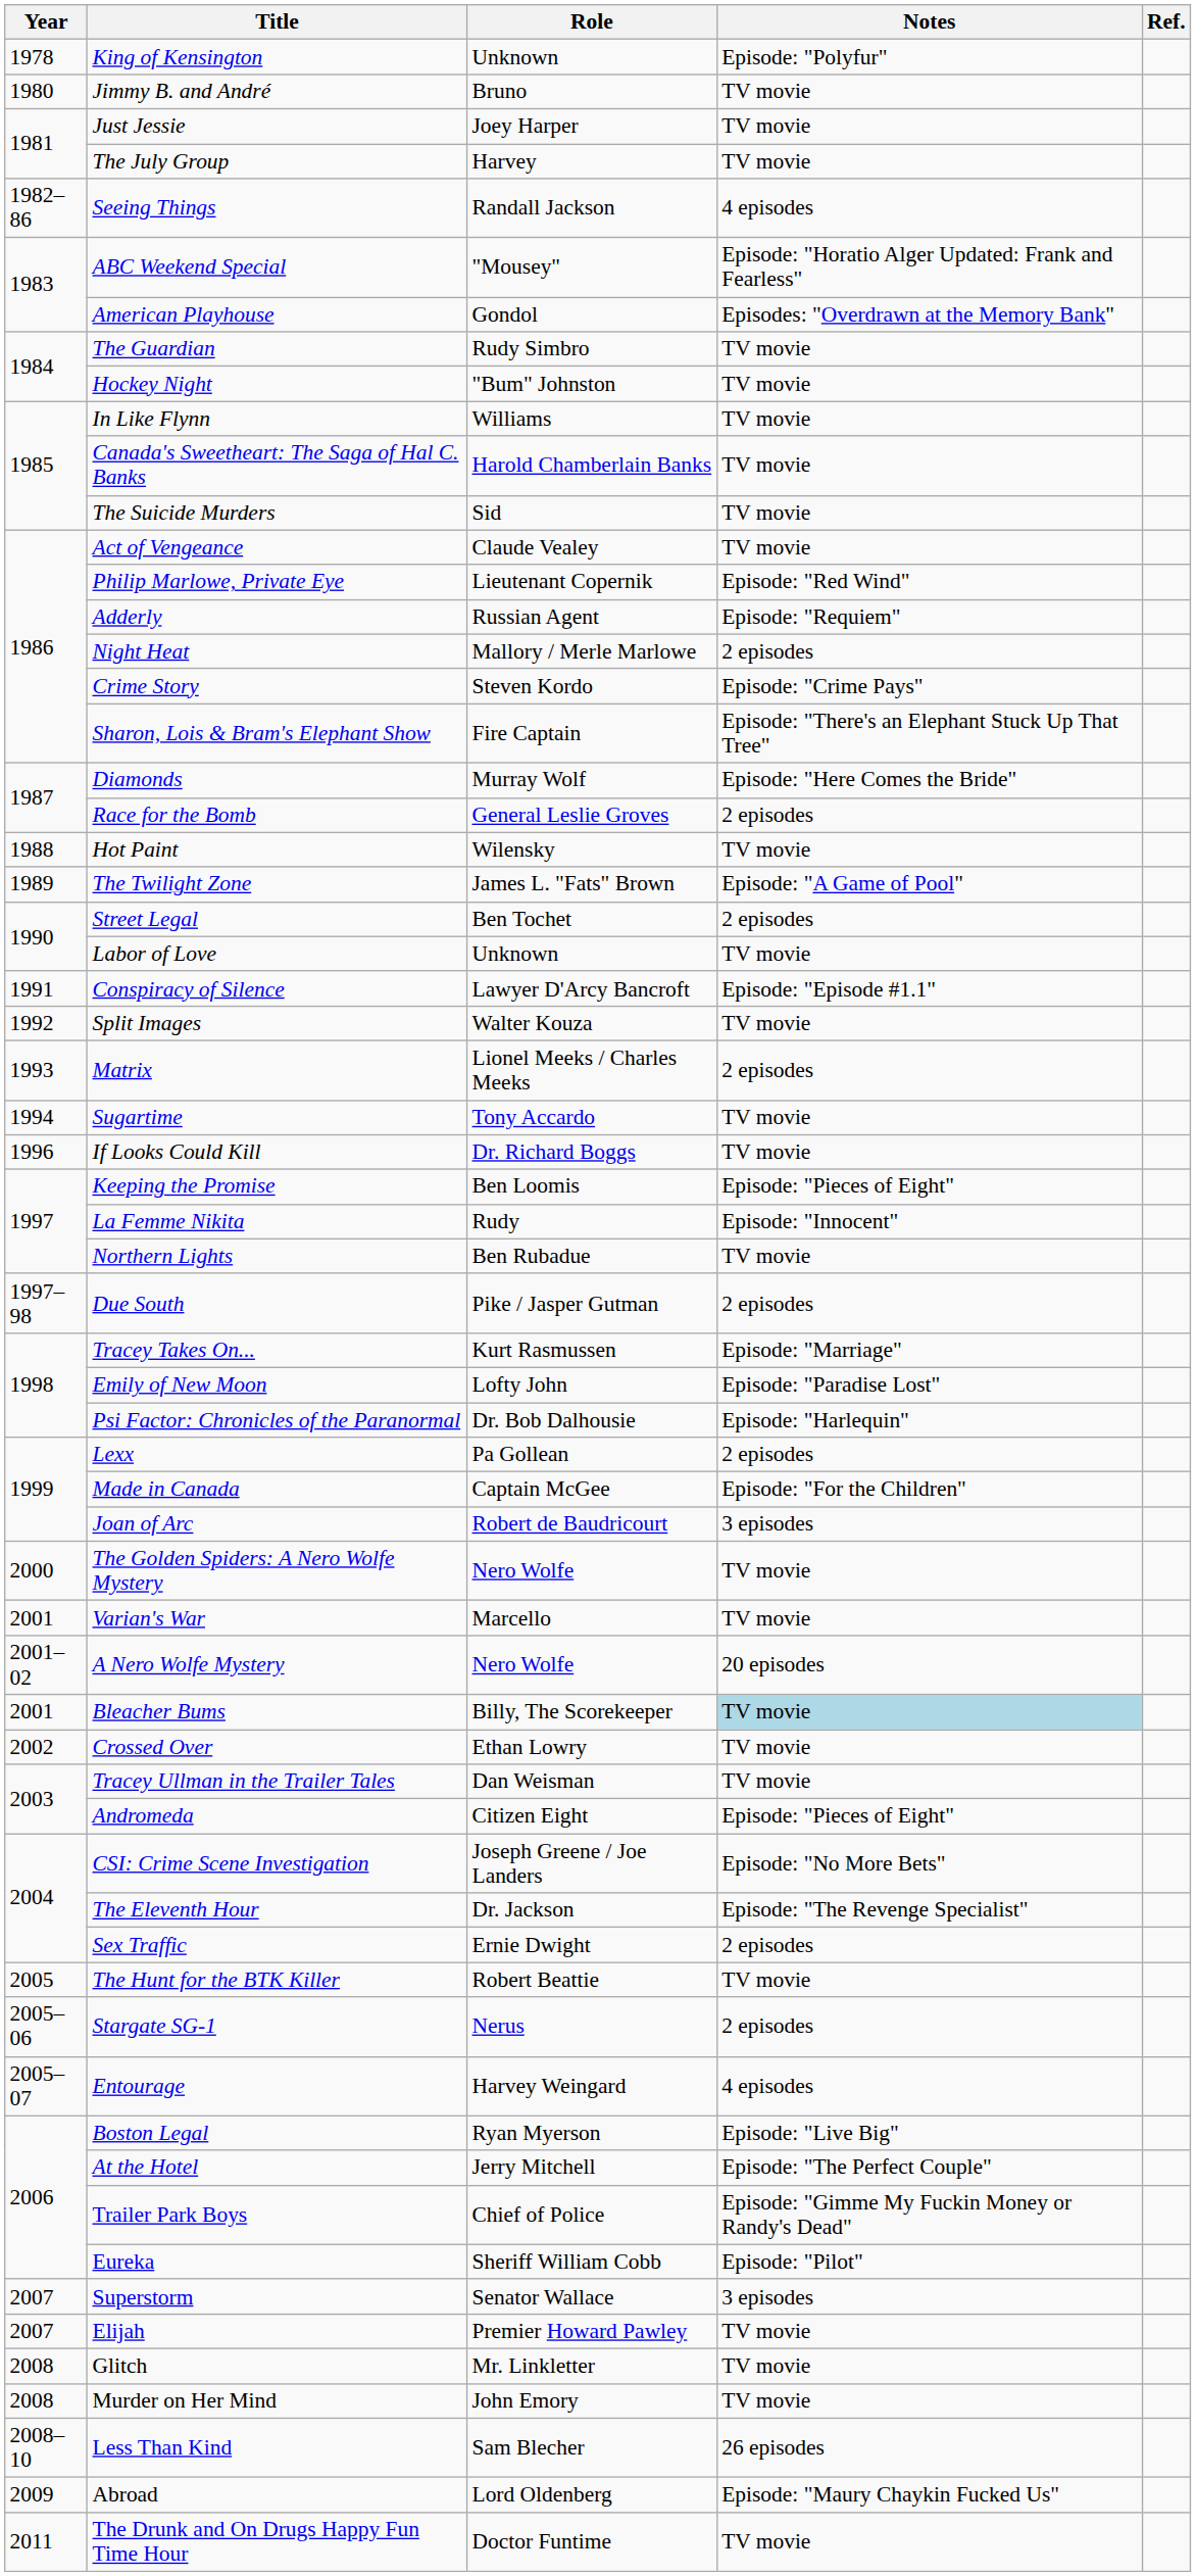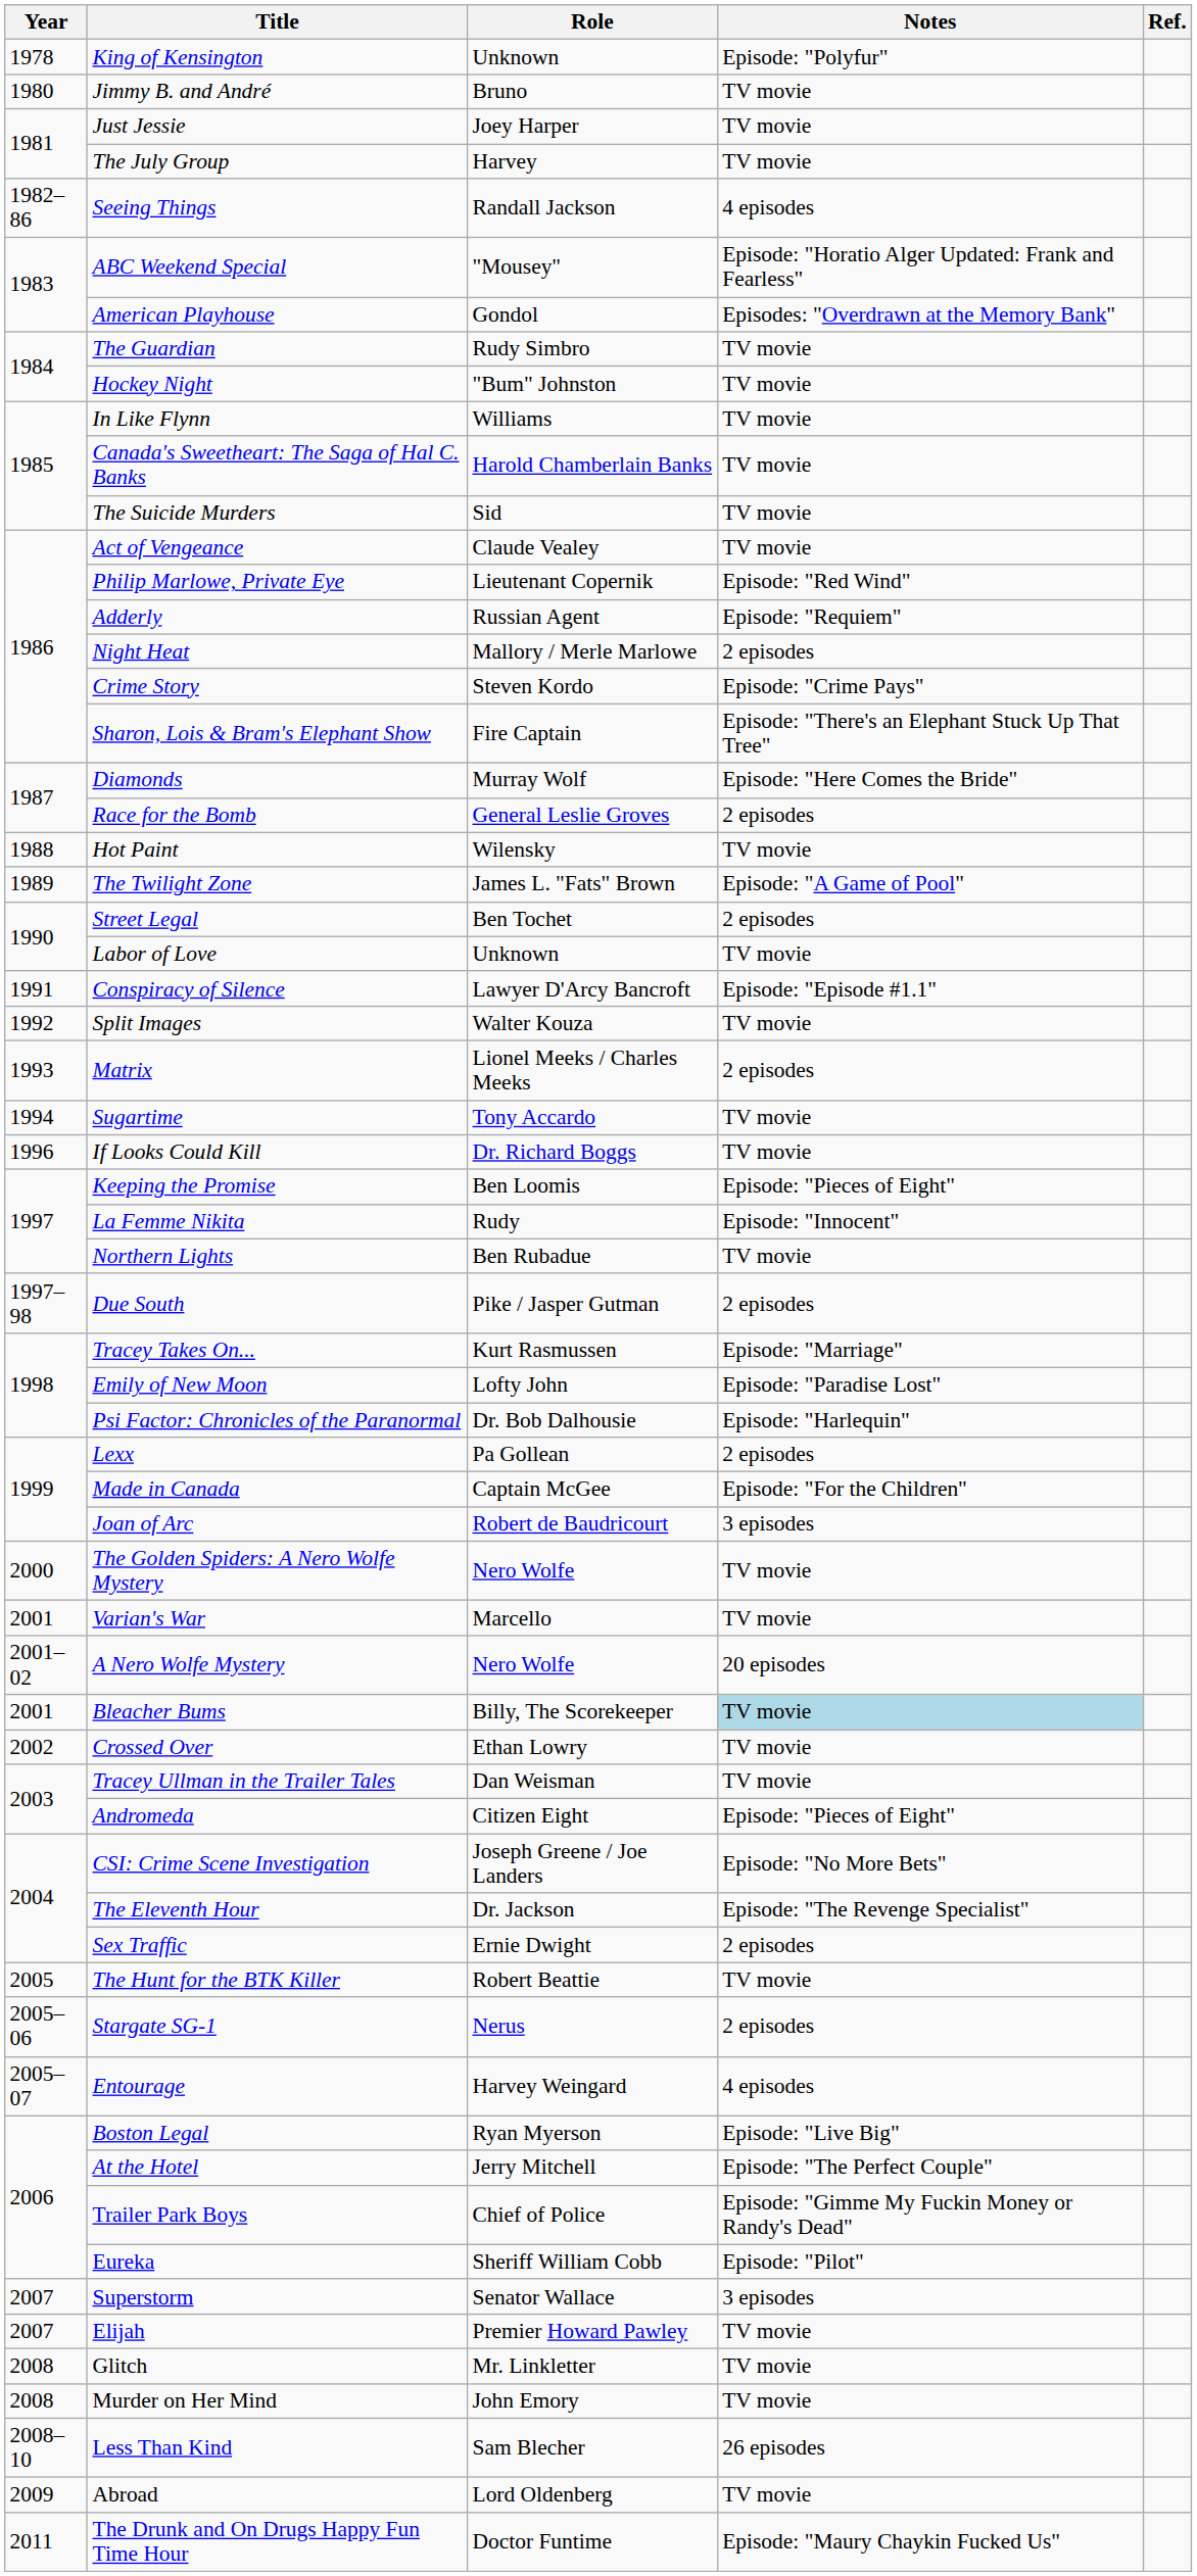 <table class="wikitable sortable">
 <tr>
 <th>Year</th>
 <th>Title</th>
 <th>Role</th>
 <th class="unsortable">Notes</th>
 <th>Ref.</th>
 </tr>
 <tr>
 <td>1978</td>
 <td><em><a href='#'>King of Kensington</a></em></td>
 <td>Unknown</td>
 <td>Episode: "Polyfur"</td>
 <td></td>
 </tr>
 <tr>
 <td>1980</td>
 <td><em>Jimmy B. and André</em></td>
 <td>Bruno</td>
 <td>TV movie</td>
 <td></td>
 </tr>
 <tr>
 <td rowspan="2">1981</td>
 <td><em>Just Jessie</em></td>
 <td>Joey Harper</td>
 <td>TV movie</td>
 <td></td>
 </tr>
 <tr>
 <td data-sort-value="July Group, The"><em>The July Group</em></td>
 <td>Harvey</td>
 <td>TV movie</td>
 <td></td>
 </tr>
 <tr>
 <td>1982–86</td>
 <td><em><a href='#'>Seeing Things</a></em></td>
 <td>Randall Jackson</td>
 <td>4 episodes</td>
 <td></td>
 </tr>
 <tr>
 <td rowspan="2">1983</td>
 <td><em><a href='#'>ABC Weekend Special</a></em></td>
 <td>"Mousey"</td>
 <td>Episode: "Horatio Alger Updated: Frank and Fearless"</td>
 <td></td>
 </tr>
 <tr>
 <td><em><a href='#'>American Playhouse</a></em></td>
 <td>Gondol</td>
 <td>Episodes: "<a href='#'>Overdrawn at the Memory Bank</a>"</td>
 <td></td>
 </tr>
 <tr>
 <td rowspan="2">1984</td>
 <td data-sort-value="Guardian, The"><em><a href='#'>The Guardian</a></em></td>
 <td>Rudy Simbro</td>
 <td>TV movie</td>
 <td></td>
 </tr>
 <tr>
 <td><em><a href='#'>Hockey Night</a></em></td>
 <td>"Bum" Johnston</td>
 <td>TV movie</td>
 <td></td>
 </tr>
 <tr>
 <td rowspan="3">1985</td>
 <td><em>In Like Flynn</em></td>
 <td>Williams</td>
 <td>TV movie</td>
 <td></td>
 </tr>
 <tr>
 <td><em><a href='#'>Canada's Sweetheart: The Saga of Hal C. Banks</a></em></td>
 <td><a href='#'>Harold Chamberlain Banks</a></td>
 <td>TV movie</td>
 <td></td>
 </tr>
 <tr>
 <td data-sort-value="Suicide Murders, The"><em>The Suicide Murders</em></td>
 <td>Sid</td>
 <td>TV movie</td>
 <td></td>
 </tr>
 <tr>
 <td rowspan="6">1986</td>
 <td><em><a href='#'>Act of Vengeance</a></em></td>
 <td>Claude Vealey</td>
 <td>TV movie</td>
 <td></td>
 </tr>
 <tr>
 <td><em><a href='#'>Philip Marlowe, Private Eye</a></em></td>
 <td>Lieutenant Copernik</td>
 <td>Episode: "Red Wind"</td>
 <td></td>
 </tr>
 <tr>
 <td><em><a href='#'>Adderly</a></em></td>
 <td>Russian Agent</td>
 <td>Episode: "Requiem"</td>
 <td></td>
 </tr>
 <tr>
 <td><em><a href='#'>Night Heat</a></em></td>
 <td>Mallory / Merle Marlowe</td>
 <td>2 episodes</td>
 <td></td>
 </tr>
 <tr>
 <td><em><a href='#'>Crime Story</a></em></td>
 <td>Steven Kordo</td>
 <td>Episode: "Crime Pays"</td>
 <td></td>
 </tr>
 <tr>
 <td><em><a href='#'>Sharon, Lois & Bram's Elephant Show</a></em></td>
 <td>Fire Captain</td>
 <td>Episode: "There's an Elephant Stuck Up That Tree"</td>
 <td></td>
 </tr>
 <tr>
 <td rowspan="2">1987</td>
 <td><em><a href='#'>Diamonds</a></em></td>
 <td>Murray Wolf</td>
 <td>Episode: "Here Comes the Bride"</td>
 <td></td>
 </tr>
 <tr>
 <td><em><a href='#'>Race for the Bomb</a></em></td>
 <td><a href='#'>General Leslie Groves</a></td>
 <td>2 episodes</td>
 <td></td>
 </tr>
 <tr>
 <td>1988</td>
 <td><em>Hot Paint</em></td>
 <td>Wilensky</td>
 <td>TV movie</td>
 <td></td>
 </tr>
 <tr>
 <td>1989</td>
 <td data-sort-value="Twilight Zone, The"><em><a href='#'>The Twilight Zone</a></em></td>
 <td>James L. "Fats" Brown</td>
 <td>Episode: "<a href='#'>A Game of Pool</a>"</td>
 <td></td>
 </tr>
 <tr>
 <td rowspan="2">1990</td>
 <td><em><a href='#'>Street Legal</a></em></td>
 <td>Ben Tochet</td>
 <td>2 episodes</td>
 <td></td>
 </tr>
 <tr>
 <td><em>Labor of Love</em></td>
 <td>Unknown</td>
 <td>TV movie</td>
 <td></td>
 </tr>
 <tr>
 <td>1991</td>
 <td><em><a href='#'>Conspiracy of Silence</a></em></td>
 <td>Lawyer D'Arcy Bancroft</td>
 <td>Episode: "Episode #1.1"</td>
 <td></td>
 </tr>
 <tr>
 <td>1992</td>
 <td><em>Split Images</em></td>
 <td>Walter Kouza</td>
 <td>TV movie</td>
 <td></td>
 </tr>
 <tr>
 <td>1993</td>
 <td><em><a href='#'>Matrix</a></em></td>
 <td>Lionel Meeks / Charles Meeks</td>
 <td>2 episodes</td>
 <td></td>
 </tr>
 <tr>
 <td>1994</td>
 <td><em><a href='#'>Sugartime</a></em></td>
 <td><a href='#'>Tony Accardo</a></td>
 <td>TV movie</td>
 <td></td>
 </tr>
 <tr>
 <td>1996</td>
 <td><em>If Looks Could Kill</em></td>
 <td><a href='#'>Dr. Richard Boggs</a></td>
 <td>TV movie</td>
 <td></td>
 </tr>
 <tr>
 <td rowspan="3">1997</td>
 <td><em><a href='#'>Keeping the Promise</a></em></td>
 <td>Ben Loomis</td>
 <td>Episode: "Pieces of Eight"</td>
 <td></td>
 </tr>
 <tr>
 <td><em><a href='#'>La Femme Nikita</a></em></td>
 <td>Rudy</td>
 <td>Episode: "Innocent"</td>
 <td></td>
 </tr>
 <tr>
 <td><em><a href='#'>Northern Lights</a> </em></td>
 <td>Ben Rubadue</td>
 <td>TV movie</td>
 <td></td>
 </tr>
 <tr>
 <td>1997–98</td>
 <td><em><a href='#'>Due South</a></em></td>
 <td>Pike / Jasper Gutman</td>
 <td>2 episodes</td>
 <td></td>
 </tr>
 <tr>
 <td rowspan="3">1998</td>
 <td><em><a href='#'>Tracey Takes On...</a></em></td>
 <td>Kurt Rasmussen</td>
 <td>Episode: "Marriage"</td>
 <td></td>
 </tr>
 <tr>
 <td><em><a href='#'>Emily of New Moon</a></em></td>
 <td>Lofty John</td>
 <td>Episode: "Paradise Lost"</td>
 <td></td>
 </tr>
 <tr>
 <td><em><a href='#'>Psi Factor: Chronicles of the Paranormal</a></em></td>
 <td>Dr. Bob Dalhousie</td>
 <td>Episode: "Harlequin"</td>
 <td></td>
 </tr>
 <tr>
 <td rowspan="3">1999</td>
 <td><em><a href='#'>Lexx</a></em></td>
 <td>Pa Gollean</td>
 <td>2 episodes</td>
 <td></td>
 </tr>
 <tr>
 <td><em><a href='#'>Made in Canada</a></em></td>
 <td>Captain McGee</td>
 <td>Episode: "For the Children"</td>
 <td></td>
 </tr>
 <tr>
 <td><em><a href='#'>Joan of Arc</a></em></td>
 <td><a href='#'>Robert de Baudricourt</a></td>
 <td>3 episodes</td>
 <td></td>
 </tr>
 <tr>
 <td>2000</td>
 <td data-sort-value="Golden Spiders: A Nero Wolfe Mystery, The"><em><a href='#'>The Golden Spiders: A Nero Wolfe Mystery</a></em></td>
 <td><a href='#'>Nero Wolfe</a></td>
 <td>TV movie</td>
 <td></td>
 </tr>
 <tr>
 <td>2001</td>
 <td><em><a href='#'>Varian's War</a></em></td>
 <td>Marcello</td>
 <td>TV movie</td>
 <td></td>
 </tr>
 <tr>
 <td>2001–02</td>
 <td data-sort-value="Nero Wolfe Mystery, A"><em><a href='#'>A Nero Wolfe Mystery</a></em></td>
 <td><a href='#'>Nero Wolfe</a></td>
 <td>20 episodes</td>
 <td></td>
 </tr>
 <tr>
 <td>2001</td>
 <td><em><a href='#'>Bleacher Bums</a></em></td>
 <td>Billy, The Scorekeeper</td>
 <td style="background: lightblue;">TV movie</td>
 <td></td>
 </tr>
 <tr>
 <td>2002</td>
 <td><em><a href='#'>Crossed Over</a></em></td>
 <td>Ethan Lowry</td>
 <td>TV movie</td>
 <td></td>
 </tr>
 <tr>
 <td rowspan="2">2003</td>
 <td><em><a href='#'>Tracey Ullman in the Trailer Tales</a></em></td>
 <td>Dan Weisman</td>
 <td>TV movie</td>
 <td></td>
 </tr>
 <tr>
 <td><em><a href='#'>Andromeda</a></em></td>
 <td>Citizen Eight</td>
 <td>Episode: "Pieces of Eight"</td>
 <td></td>
 </tr>
 <tr>
 <td rowspan="3">2004</td>
 <td><em><a href='#'>CSI: Crime Scene Investigation</a></em></td>
 <td>Joseph Greene / Joe Landers</td>
 <td>Episode: "No More Bets"</td>
 <td></td>
 </tr>
 <tr>
 <td data-sort-value="Eleventh Hour, The"><em><a href='#'>The Eleventh Hour</a></em></td>
 <td>Dr. Jackson</td>
 <td>Episode: "The Revenge Specialist"</td>
 <td></td>
 </tr>
 <tr>
 <td><em><a href='#'>Sex Traffic</a></em></td>
 <td>Ernie Dwight</td>
 <td>2 episodes</td>
 <td></td>
 </tr>
 <tr>
 <td>2005</td>
 <td data-sort-value="Hunt for the BTK Killer, The"><em><a href='#'>The Hunt for the BTK Killer</a></em></td>
 <td>Robert Beattie</td>
 <td>TV movie</td>
 <td></td>
 </tr>
 <tr>
 <td>2005–06</td>
 <td><em><a href='#'>Stargate SG-1</a></em></td>
 <td><a href='#'>Nerus</a></td>
 <td>2 episodes</td>
 <td></td>
 </tr>
 <tr>
 <td>2005–07</td>
 <td><em><a href='#'>Entourage</a></em></td>
 <td>Harvey Weingard</td>
 <td>4 episodes</td>
 <td></td>
 </tr>
 <tr>
 <td rowspan="4">2006</td>
 <td><em><a href='#'>Boston Legal</a></em></td>
 <td>Ryan Myerson</td>
 <td>Episode: "Live Big"</td>
 <td></td>
 </tr>
 <tr>
 <td><em><a href='#'>At the Hotel</a><strong></td>
 <td>Jerry Mitchell</td>
 <td>Episode: "The Perfect Couple"</td>
 <td></td>
 </tr>
 <tr>
 <td></em><a href='#'>Trailer Park Boys</a><em></td>
 <td>Chief of Police</td>
 <td>Episode: "Gimme My Fuckin Money or Randy's Dead"</td>
 <td></td>
 </tr>
 <tr>
 <td></em><a href='#'>Eureka</a><em></td>
 <td>Sheriff William Cobb</td>
 <td>Episode: "Pilot"</td>
 <td></td>
 </tr>
 <tr>
 <td>2007</td>
 <td></em><a href='#'>Superstorm</a><em></td>
 <td>Senator Wallace</td>
 <td>3 episodes</td>
 <td></td>
 </tr>
 <tr>
 <td>2007</td>
 <td></em><a href='#'>Elijah</a><em></td>
 <td>Premier <a href='#'>Howard Pawley</a></td>
 <td>TV movie</td>
 <td></td>
 </tr>
 <tr>
 <td>2008</td>
 <td></em>Glitch<em></td>
 <td>Mr. Linkletter</td>
 <td>TV movie</td>
 <td></td>
 </tr>
 <tr>
 <td>2008</td>
 <td></em>Murder on Her Mind<em></td>
 <td>John Emory</td>
 <td>TV movie</td>
 <td></td>
 </tr>
 <tr>
 <td>2008–10</td>
 <td></em><a href='#'>Less Than Kind</a><em></td>
 <td>Sam Blecher</td>
 <td>26 episodes</td>
 <td></td>
 </tr>
 <tr>
 <td>2009</td>
 <td></em>Abroad<em></td>
 <td>Lord Oldenberg</td>
-<td>Episode: "Maury Chaykin Fucked Us"</td>
+<td>TV movie</td>
 <td></td>
 </tr>
 <tr>
 <td>2011</td>
 <td data-sort-value="Drunk and On Drugs Happy Fun Time Hour, The"></em><a href='#'>The Drunk and On Drugs Happy Fun Time Hour</a><em></td>
 <td>Doctor Funtime</td>
-<td>TV movie</td>
+<td>Episode: "Maury Chaykin Fucked Us"</td>
 <td></td>
 </tr>
 </table>
